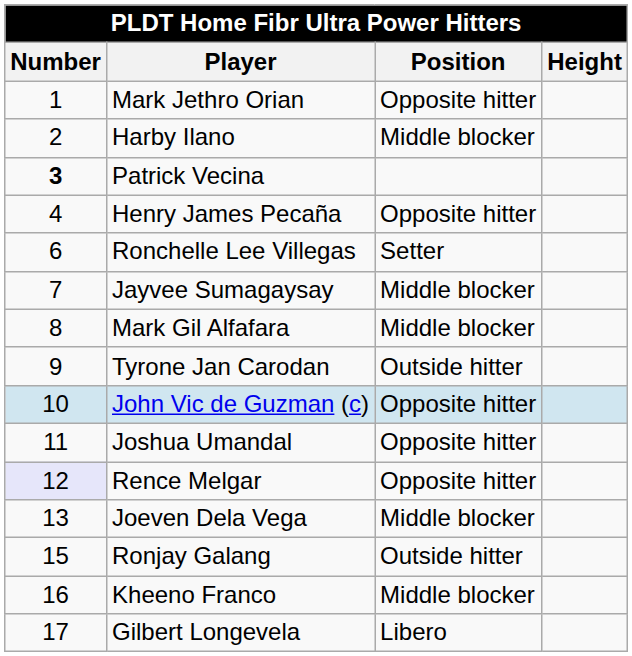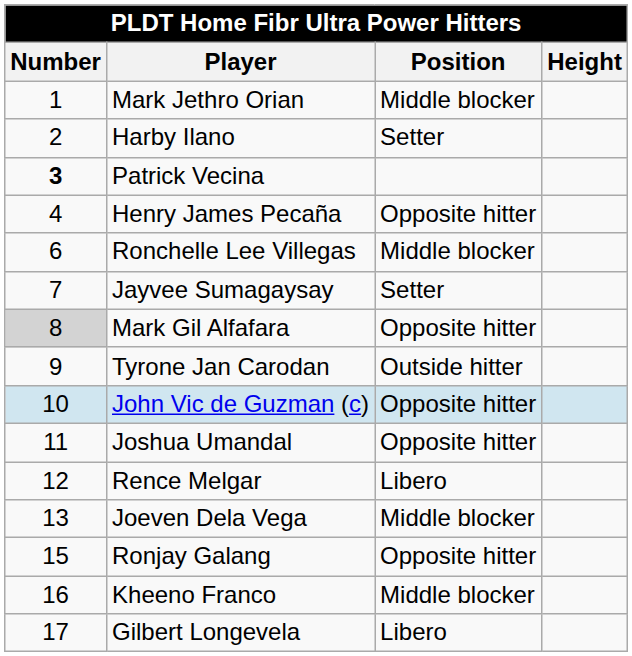 <table class="wikitable sortable" style="text-align: left">
 <tr>
 <th colspan="4" style="background:black; color:white; text-align: center"><strong>PLDT Home Fibr Ultra Power Hitters</strong></th>
 </tr>
 <tr style="background:#FFFFFF;">
 <th width:25px>Number</th>
 <th width:300px>Player</th>
 <th width:110px>Position</th>
 <th width:110px>Height</th>
 </tr>
 <tr>
 <td align=center>1</td>
 <td> Mark Jethro Orian</td>
-<td>Opposite hitter</td>
+<td>Middle blocker</td>
 <td></td>
 </tr>
 <tr>
 <td align=center>2</td>
 <td> Harby Ilano</td>
-<td>Middle blocker</td>
+<td>Setter</td>
 <td></td>
 </tr>
 <tr>
 <td align=center><strong>3</strong></td>
 <td> Patrick Vecina</td>
 <td></td>
 <td></td>
 </tr>
 <tr>
 <td align=center>4</td>
 <td> Henry James Pecaña</td>
 <td>Opposite hitter</td>
 <td></td>
 </tr>
 <tr>
 <td align=center>6</td>
 <td> Ronchelle Lee Villegas</td>
-<td>Setter</td>
+<td>Middle blocker</td>
 <td></td>
 </tr>
 <tr>
 <td align=center>7</td>
 <td> Jayvee Sumagaysay</td>
-<td>Middle blocker</td>
+<td>Setter</td>
 <td></td>
 </tr>
 <tr>
-<td align=center>8</td>
+<td align=center style="background: lightgrey;">8</td>
 <td> Mark Gil Alfafara</td>
-<td>Middle blocker</td>
+<td>Opposite hitter</td>
 <td></td>
 </tr>
 <tr>
 <td align=center>9</td>
 <td> Tyrone Jan Carodan</td>
 <td>Outside hitter</td>
 <td></td>
 </tr>
 <tr bgcolor=#D0E6F>
 <td align=center>10</td>
 <td> <a href='#'>John Vic de Guzman</a> (<a href='#'>c</a>)</td>
 <td>Opposite hitter</td>
 <td></td>
 </tr>
 <tr>
 <td align=center>11</td>
 <td> Joshua Umandal</td>
 <td>Opposite hitter</td>
 <td></td>
 </tr>
 <tr>
-<td align=center style="background: lavender;">12</td>
+<td align=center>12</td>
 <td> Rence Melgar</td>
-<td>Opposite hitter</td>
+<td>Libero</td>
 <td></td>
 </tr>
 <tr>
 <td align=center>13</td>
 <td> Joeven Dela Vega</td>
 <td>Middle blocker</td>
 <td></td>
 </tr>
 <tr>
 <td align=center>15</td>
 <td> Ronjay Galang</td>
-<td>Outside hitter</td>
+<td>Opposite hitter</td>
 <td></td>
 </tr>
 <tr>
 <td align=center>16</td>
 <td> Kheeno Franco</td>
 <td>Middle blocker</td>
 <td></td>
 </tr>
 <tr>
 <td align=center>17</td>
 <td> Gilbert Longevela</td>
 <td>Libero</td>
 <td></td>
 </tr>
 </table>
